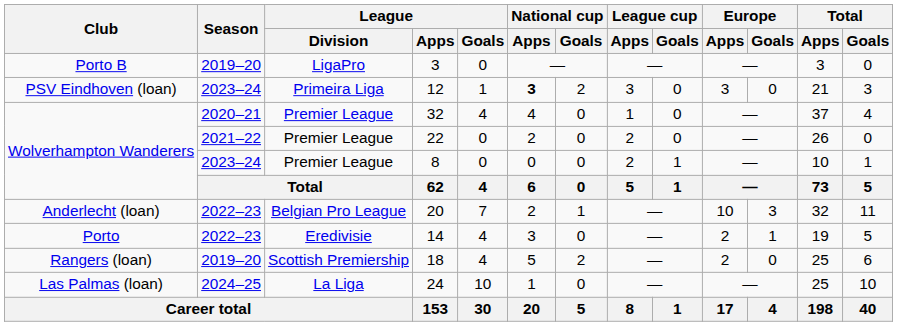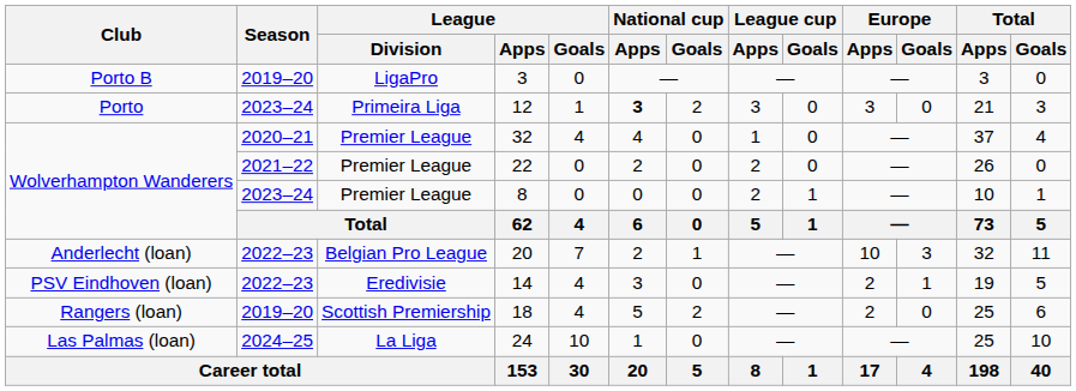 <table class="wikitable" style="text-align:center">
 <tr>
 <th rowspan="2">Club</th>
 <th rowspan="2">Season</th>
 <th colspan="3">League</th>
 <th colspan="2">National cup</th>
 <th colspan="2">League cup</th>
 <th colspan="2">Europe</th>
 <th colspan="2">Total</th>
 </tr>
 <tr>
 <th>Division</th>
 <th>Apps</th>
 <th>Goals</th>
 <th>Apps</th>
 <th>Goals</th>
 <th>Apps</th>
 <th>Goals</th>
 <th>Apps</th>
 <th>Goals</th>
 <th>Apps</th>
 <th>Goals</th>
 </tr>
 <tr>
 <td><a href='#'>Porto B</a></td>
 <td><a href='#'>2019–20</a></td>
 <td><a href='#'>LigaPro</a></td>
 <td>3</td>
 <td>0</td>
 <td colspan="2">—</td>
 <td colspan="2">—</td>
 <td colspan="2">—</td>
 <td>3</td>
 <td>0</td>
 </tr>
 <tr>
-<td><a href='#'>PSV Eindhoven</a> (loan)</td>
+<td><a href='#'>Porto</a></td>
 <td><a href='#'>2023–24</a></td>
 <td><a href='#'>Primeira Liga</a></td>
 <td>12</td>
 <td>1</td>
 <td><strong>3</strong></td>
 <td>2</td>
 <td>3</td>
 <td>0</td>
 <td>3</td>
 <td>0</td>
 <td>21</td>
 <td>3</td>
 </tr>
 <tr>
 <td rowspan="4"><a href='#'>Wolverhampton Wanderers</a></td>
 <td><a href='#'>2020–21</a></td>
 <td><a href='#'>Premier League</a></td>
 <td>32</td>
 <td>4</td>
 <td>4</td>
 <td>0</td>
 <td>1</td>
 <td>0</td>
 <td colspan="2">—</td>
 <td>37</td>
 <td>4</td>
 </tr>
 <tr>
 <td><a href='#'>2021–22</a></td>
 <td>Premier League</td>
 <td>22</td>
 <td>0</td>
 <td>2</td>
 <td>0</td>
 <td>2</td>
 <td>0</td>
 <td colspan="2">—</td>
 <td>26</td>
 <td>0</td>
 </tr>
 <tr>
 <td><a href='#'>2023–24</a></td>
 <td>Premier League</td>
 <td>8</td>
 <td>0</td>
 <td>0</td>
 <td>0</td>
 <td>2</td>
 <td>1</td>
 <td colspan="2">—</td>
 <td>10</td>
 <td>1</td>
 </tr>
 <tr>
 <th colspan="2">Total</th>
 <th>62</th>
 <th>4</th>
 <th>6</th>
 <th>0</th>
 <th>5</th>
 <th>1</th>
 <th colspan="2">—</th>
 <th>73</th>
 <th>5</th>
 </tr>
 <tr>
 <td><a href='#'>Anderlecht</a> (loan)</td>
 <td><a href='#'>2022–23</a></td>
 <td><a href='#'>Belgian Pro League</a></td>
 <td>20</td>
 <td>7</td>
 <td>2</td>
 <td>1</td>
 <td colspan="2">—</td>
 <td>10</td>
 <td>3</td>
 <td>32</td>
 <td>11</td>
 </tr>
 <tr>
-<td><a href='#'>Porto</a></td>
+<td><a href='#'>PSV Eindhoven</a> (loan)</td>
 <td><a href='#'>2022–23</a></td>
 <td><a href='#'>Eredivisie</a></td>
 <td>14</td>
 <td>4</td>
 <td>3</td>
 <td>0</td>
 <td colspan="2">—</td>
 <td>2</td>
 <td>1</td>
 <td>19</td>
 <td>5</td>
 </tr>
 <tr>
 <td><a href='#'>Rangers</a> (loan)</td>
 <td><a href='#'>2019–20</a></td>
 <td><a href='#'>Scottish Premiership</a></td>
 <td>18</td>
 <td>4</td>
 <td>5</td>
 <td>2</td>
 <td colspan="2">—</td>
 <td>2</td>
 <td>0</td>
 <td>25</td>
 <td>6</td>
 </tr>
 <tr>
 <td><a href='#'>Las Palmas</a> (loan)</td>
 <td><a href='#'>2024–25</a></td>
 <td><a href='#'>La Liga</a></td>
 <td>24</td>
 <td>10</td>
 <td>1</td>
 <td>0</td>
 <td colspan="2">—</td>
 <td colspan="2">—</td>
 <td>25</td>
 <td>10</td>
 </tr>
 <tr>
 <th colspan="3">Career total</th>
 <th>153</th>
 <th>30</th>
 <th>20</th>
 <th>5</th>
 <th>8</th>
 <th>1</th>
 <th>17</th>
 <th>4</th>
 <th>198</th>
 <th>40</th>
 </tr>
 </table>
